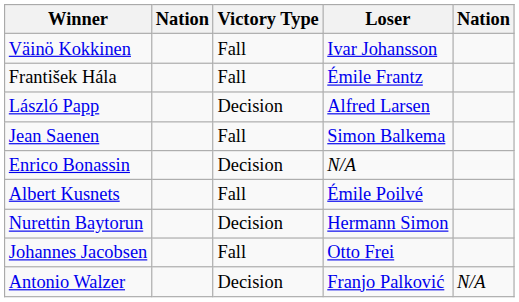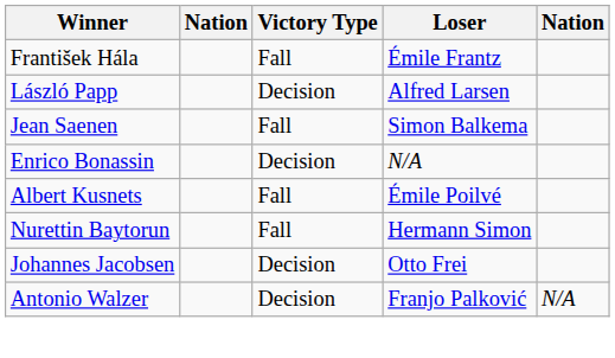 <table class="wikitable sortable" style="text-align:left;">
 <tr>
 <th>Winner</th>
 <th>Nation</th>
 <th>Victory Type</th>
 <th>Loser</th>
 <th>Nation</th>
-</tr>
-<tr>
-<td><a href='#'>Väinö Kokkinen</a></td>
-<td></td>
-<td>Fall</td>
-<td><a href='#'>Ivar Johansson</a></td>
-<td></td>
 </tr>
 <tr>
 <td>František Hála</td>
 <td></td>
 <td>Fall</td>
 <td><a href='#'>Émile Frantz</a></td>
 <td></td>
 </tr>
 <tr>
 <td><a href='#'>László Papp</a></td>
 <td></td>
 <td>Decision</td>
 <td><a href='#'>Alfred Larsen</a></td>
 <td></td>
 </tr>
 <tr>
 <td><a href='#'>Jean Saenen</a></td>
 <td></td>
 <td>Fall</td>
 <td><a href='#'>Simon Balkema</a></td>
 <td></td>
 </tr>
 <tr>
 <td><a href='#'>Enrico Bonassin</a></td>
 <td></td>
 <td>Decision</td>
 <td><em>N/A</em></td>
 <td></td>
 </tr>
 <tr>
 <td><a href='#'>Albert Kusnets</a></td>
 <td></td>
 <td>Fall</td>
 <td><a href='#'>Émile Poilvé</a></td>
 <td></td>
 </tr>
 <tr>
 <td><a href='#'>Nurettin Baytorun</a></td>
 <td></td>
-<td>Decision</td>
+<td>Fall</td>
 <td><a href='#'>Hermann Simon</a></td>
 <td></td>
 </tr>
 <tr>
 <td><a href='#'>Johannes Jacobsen</a></td>
 <td></td>
-<td>Fall</td>
+<td>Decision</td>
 <td><a href='#'>Otto Frei</a></td>
 <td></td>
 </tr>
 <tr>
 <td><a href='#'>Antonio Walzer</a></td>
 <td></td>
 <td>Decision</td>
 <td><a href='#'>Franjo Palković</a></td>
 <td><em>N/A</em></td>
 </tr>
 </table>
